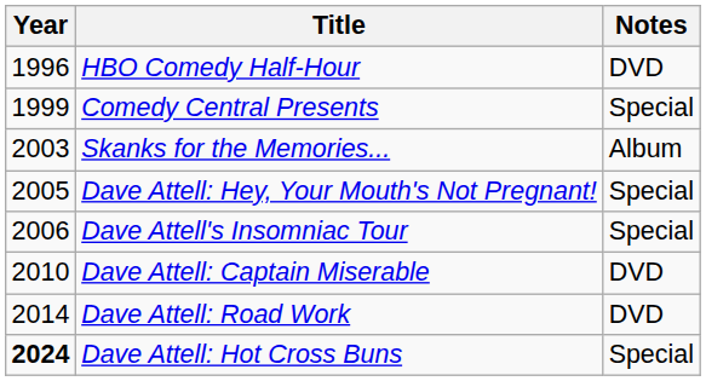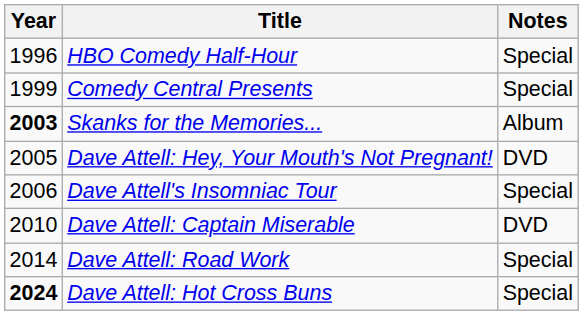 <table class="wikitable">
 <tr>
 <th>Year</th>
 <th>Title</th>
 <th>Notes</th>
 </tr>
 <tr>
 <td>1996</td>
 <td><em><a href='#'>HBO Comedy Half-Hour</a></em></td>
-<td>DVD</td>
+<td>Special</td>
 </tr>
 <tr>
 <td>1999</td>
 <td><em><a href='#'>Comedy Central Presents</a></em></td>
 <td>Special</td>
 </tr>
 <tr>
-<td>2003</td>
+<td><strong>2003</strong></td>
 <td><em><a href='#'>Skanks for the Memories...</a></em></td>
 <td>Album</td>
 </tr>
 <tr>
 <td>2005</td>
 <td><em><a href='#'>Dave Attell: Hey, Your Mouth's Not Pregnant!</a></em></td>
-<td>Special</td>
+<td>DVD</td>
 </tr>
 <tr>
 <td>2006</td>
 <td><em><a href='#'>Dave Attell's Insomniac Tour</a></em></td>
 <td>Special</td>
 </tr>
 <tr>
 <td>2010</td>
 <td><em><a href='#'>Dave Attell: Captain Miserable</a></em></td>
 <td>DVD</td>
 </tr>
 <tr>
 <td>2014</td>
 <td><em><a href='#'>Dave Attell: Road Work</a></em></td>
-<td>DVD</td>
+<td>Special</td>
 </tr>
 <tr>
 <td><strong>2024</strong></td>
 <td><em><a href='#'>Dave Attell: Hot Cross Buns</a></em></td>
 <td>Special</td>
 </tr>
 </table>
